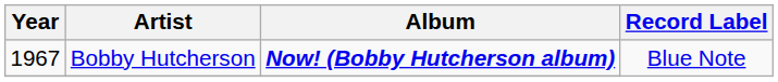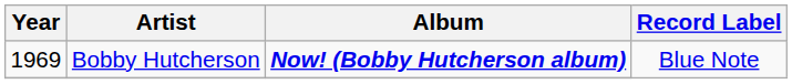 <table class="wikitable" style=text-align:center;>
 <tr>
 <th>Year</th>
 <th>Artist</th>
 <th>Album</th>
 <th><a href='#'>Record Label</a></th>
 </tr>
 <tr>
-<td align=left>1967</td>
+<td align=left>1969</td>
 <td align=left><a href='#'>Bobby Hutcherson</a></td>
 <td align=left><strong><em><a href='#'>Now! (Bobby Hutcherson album)</a></em></strong></td>
 <td rowspan="8"><a href='#'>Blue Note</a></td>
 </tr>
 <tr>
 </tr>
 </table>
